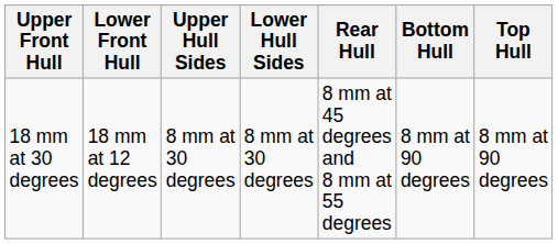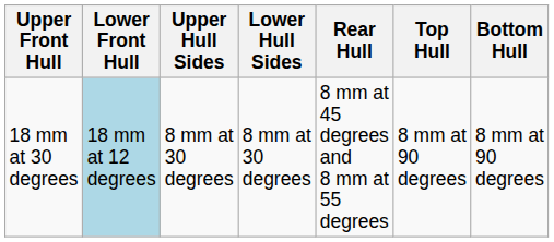 <table class="wikitable" border="1" align="center">
 <tr>
 <th width=10>Upper Front Hull</th>
 <th width=10>Lower Front Hull</th>
 <th width=10>Upper Hull Sides</th>
 <th width=10>Lower Hull Sides</th>
 <th width=10>Rear Hull</th>
+<th width=10>Top Hull</th>
 <th width=10>Bottom Hull</th>
-<th width=10>Top Hull</th>
 </tr>
 <tr>
 <td>18 mm at 30 degrees</td>
-<td>18 mm at 12 degrees</td>
+<td style="background: lightblue;">18 mm at 12 degrees</td>
 <td>8 mm at 30 degrees</td>
 <td>8 mm at 30 degrees</td>
 <td>8 mm at 45 degrees and 8 mm at 55 degrees</td>
 <td>8 mm at 90 degrees</td>
 <td>8 mm at 90 degrees</td>
 </tr>
 </table>
